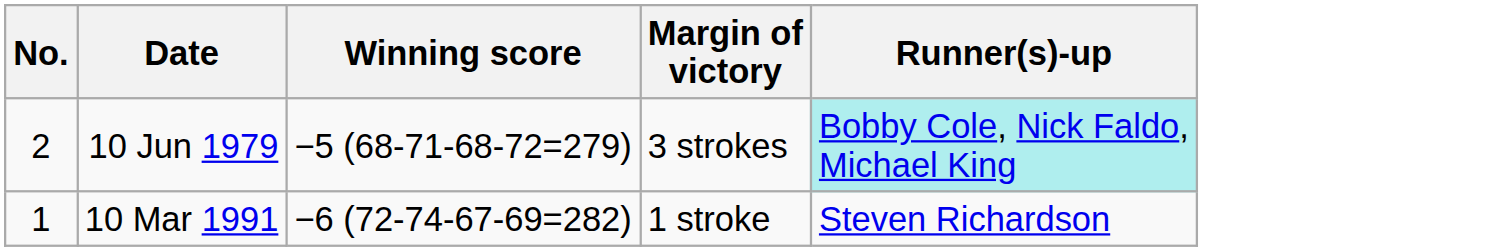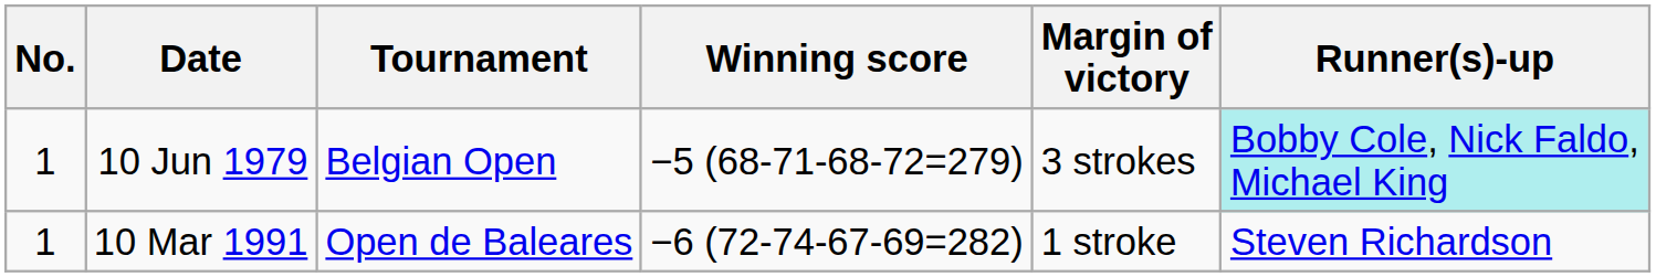 <table class="wikitable" style="font-size:95%;">
 <tr>
 <th>No.</th>
 <th>Date</th>
+<th>Tournament</th>
 <th>Winning score</th>
 <th>Margin of<br>victory</th>
 <th>Runner(s)-up</th>
 </tr>
 <tr>
-<td align=center>2</td>
+<td align=center>1</td>
 <td align=right>10 Jun <a href='#'>1979</a></td>
+<td><a href='#'>Belgian Open</a></td>
 <td>−5 (68-71-68-72=279)</td>
 <td>3 strokes</td>
 <td style="background: paleturquoise;"> <a href='#'>Bobby Cole</a>,  <a href='#'>Nick Faldo</a>,<br> <a href='#'>Michael King</a></td>
 </tr>
 <tr>
 <td align=center>1</td>
 <td align=right>10 Mar <a href='#'>1991</a></td>
+<td><a href='#'>Open de Baleares</a></td>
 <td>−6 (72-74-67-69=282)</td>
 <td>1 stroke</td>
 <td> <a href='#'>Steven Richardson</a></td>
 </tr>
 </table>
